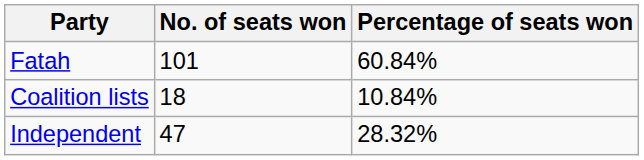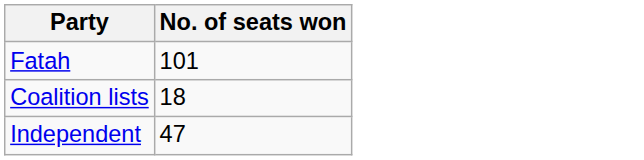 <table class="wikitable" style="text-align:left;">
 <tr>
 <th scope="col">Party</th>
 <th scope="col">No. of seats won</th>
-<th scope="col">Percentage of seats won</th>
 </tr>
 <tr>
 <td><a href='#'>Fatah</a></td>
 <td>101</td>
-<td>60.84%</td>
 </tr>
 <tr>
 <td><a href='#'>Coalition lists</a></td>
 <td>18</td>
-<td>10.84%</td>
 </tr>
 <tr>
 <td><a href='#'>Independent</a></td>
 <td>47</td>
-<td>28.32%</td>
 </tr>
 </table>
